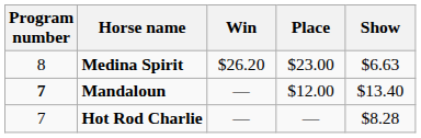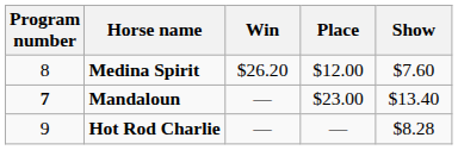 <table class="wikitable" style="text-align: center;">
 <tr>
 <th>Program<br>number</th>
 <th>Horse name</th>
 <th width="58px">Win</th>
 <th width="58px">Place</th>
 <th width="58px">Show</th>
 </tr>
 <tr>
 <td>8</td>
 <td style="text-align: left;"><strong>Medina Spirit</strong></td>
 <td>$26.20</td>
-<td>$23.00</td>
-<td>$6.63</td>
+<td>$12.00</td>
+<td>$7.60</td>
 </tr>
 <tr>
 <td><strong>7</strong></td>
 <td style="text-align: left;"><strong>Mandaloun</strong></td>
 <td>—</td>
-<td>$12.00</td>
+<td>$23.00</td>
 <td>$13.40</td>
 </tr>
 <tr>
-<td>7</td>
+<td>9</td>
 <td style="text-align: left;"><strong>Hot Rod Charlie</strong></td>
 <td>—</td>
 <td>—</td>
 <td>$8.28</td>
 </tr>
 </table>
